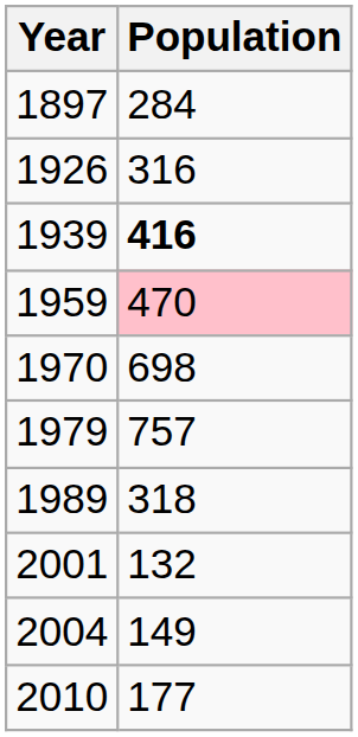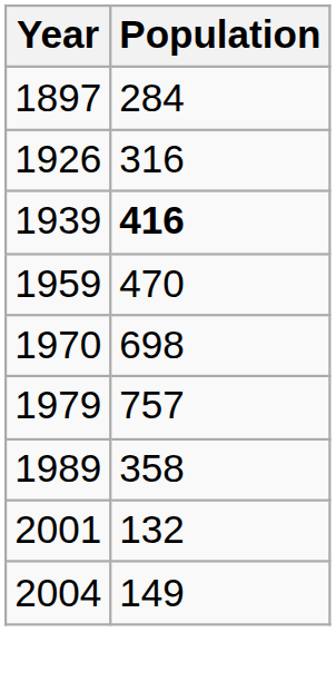 <table class="wikitable">
 <tr>
 <th>Year</th>
 <th>Population</th>
 </tr>
 <tr>
 <td>1897</td>
 <td>284</td>
 </tr>
 <tr>
 <td>1926</td>
 <td>316</td>
 </tr>
 <tr>
 <td>1939</td>
 <td><strong>416</strong></td>
 </tr>
 <tr>
 <td>1959</td>
-<td style="background: pink;">470</td>
+<td>470</td>
 </tr>
 <tr>
 <td>1970</td>
 <td>698</td>
 </tr>
 <tr>
 <td>1979</td>
 <td>757</td>
 </tr>
 <tr>
 <td>1989</td>
-<td>318</td>
+<td>358</td>
 </tr>
 <tr>
 <td>2001</td>
 <td>132</td>
 </tr>
 <tr>
 <td>2004</td>
 <td>149</td>
 </tr>
-<tr>
-<td>2010</td>
-<td>177</td>
-</tr>
 </table>
